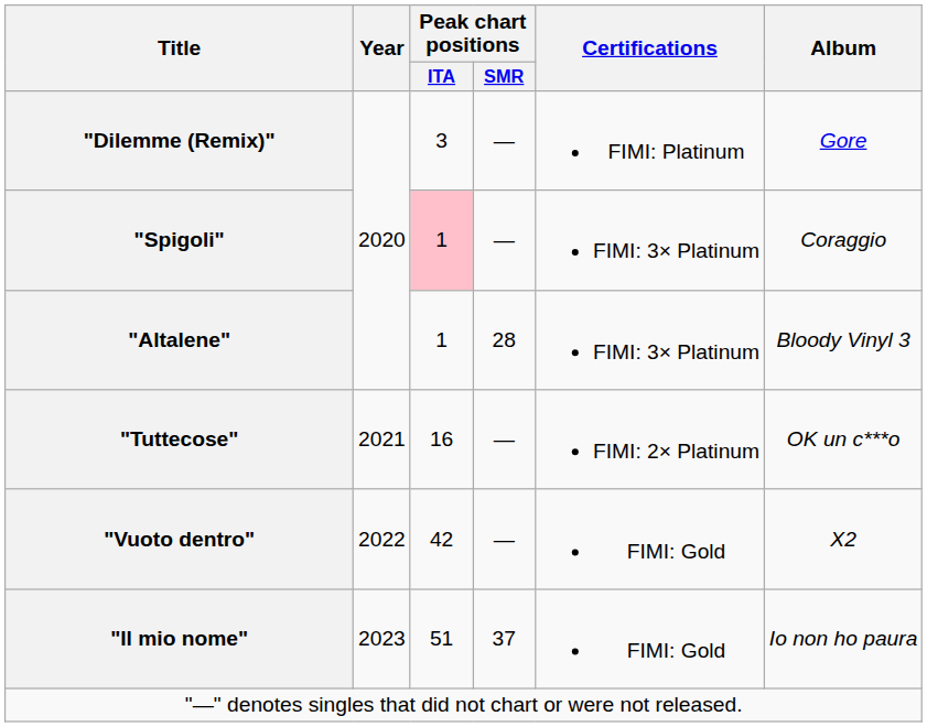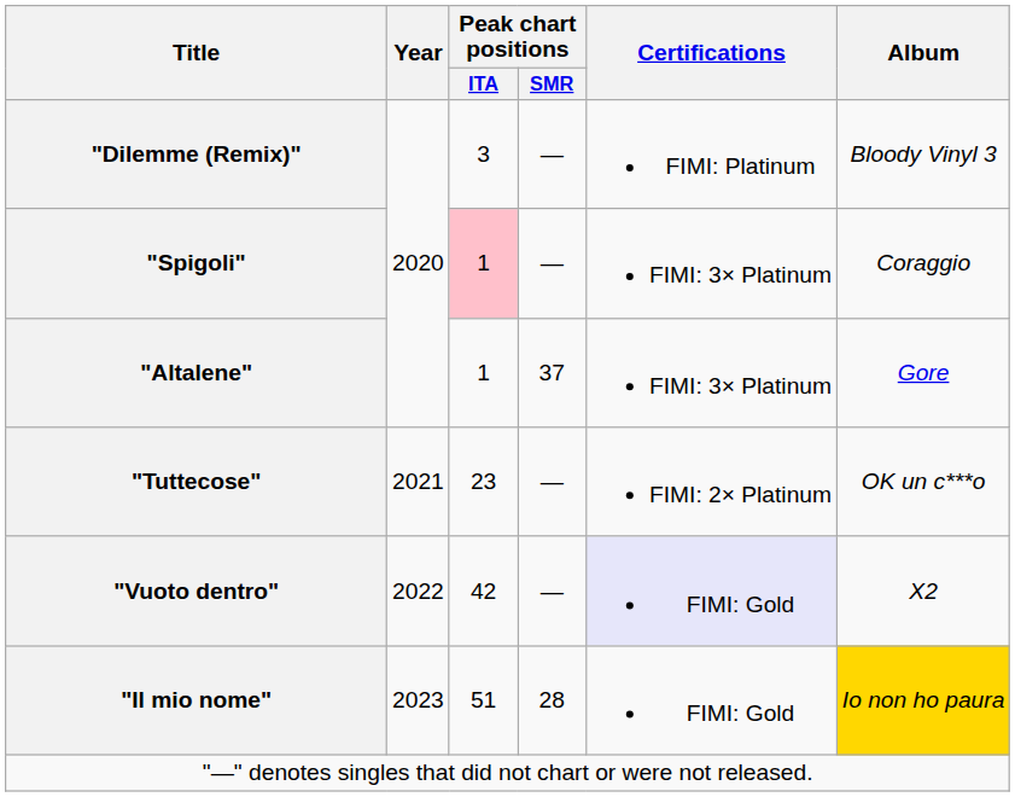 <table class="wikitable plainrowheaders" style="text-align:center;">
 <tr>
 <th scope="col" rowspan="2" style="width:16em;">Title</th>
 <th scope="col" rowspan="2" style="width:1em;">Year</th>
 <th colspan="2" scope="col">Peak chart positions</th>
 <th scope="col" rowspan="2"><a href='#'>Certifications</a></th>
 <th rowspan="2">Album</th>
 </tr>
 <tr>
 <th scope="col" style="width:3em;font-size:85%;"><a href='#'>ITA</a><br></th>
 <th scope="col" style="width:3em;font-size:85%;"><a href='#'>SMR</a><br></th>
 </tr>
 <tr>
 <th scope="row" nowrap="">"Dilemme (Remix)"<br></th>
 <td rowspan="3">2020</td>
 <td>3</td>
 <td>—</td>
 <td><br><ul><li>FIMI: Platinum</li></ul></td>
-<td><em><a href='#'>Gore</a></em></td>
+<td><em>Bloody Vinyl 3</em></td>
 </tr>
 <tr>
 <th scope="row">"Spigoli"<br></th>
 <td style="background: pink;">1</td>
 <td>—</td>
 <td><br><ul><li>FIMI: 3× Platinum</li></ul></td>
 <td><em>Coraggio</em></td>
 </tr>
 <tr>
 <th scope="row">"Altalene"<br></th>
 <td>1</td>
-<td>28</td>
+<td>37</td>
 <td><br><ul><li>FIMI: 3× Platinum</li></ul></td>
-<td><em>Bloody Vinyl 3</em></td>
+<td><em><a href='#'>Gore</a></em></td>
 </tr>
 <tr>
 <th scope="row">"Tuttecose"<br></th>
 <td>2021</td>
-<td>16</td>
+<td>23</td>
 <td>—</td>
 <td><br><ul><li>FIMI: 2× Platinum</li></ul></td>
 <td><em>OK un c***o</em></td>
 </tr>
 <tr>
 <th scope="row">"Vuoto dentro"<br></th>
 <td>2022</td>
 <td>42</td>
 <td>—</td>
-<td><br><ul><li>FIMI: Gold</li></ul></td>
+<td style="background: lavender;"><br><ul><li>FIMI: Gold</li></ul></td>
 <td><em>X2</em></td>
 </tr>
 <tr>
 <th scope="row">"Il mio nome" <br></th>
 <td>2023</td>
 <td>51</td>
-<td>37</td>
+<td>28</td>
 <td><br><ul><li>FIMI: Gold</li></ul></td>
-<td><em>Io non ho paura </em></td>
+<td style="background: gold;"><em>Io non ho paura </em></td>
 </tr>
 <tr>
 <td colspan="7">"—" denotes singles that did not chart or were not released.</td>
 </tr>
 </table>
